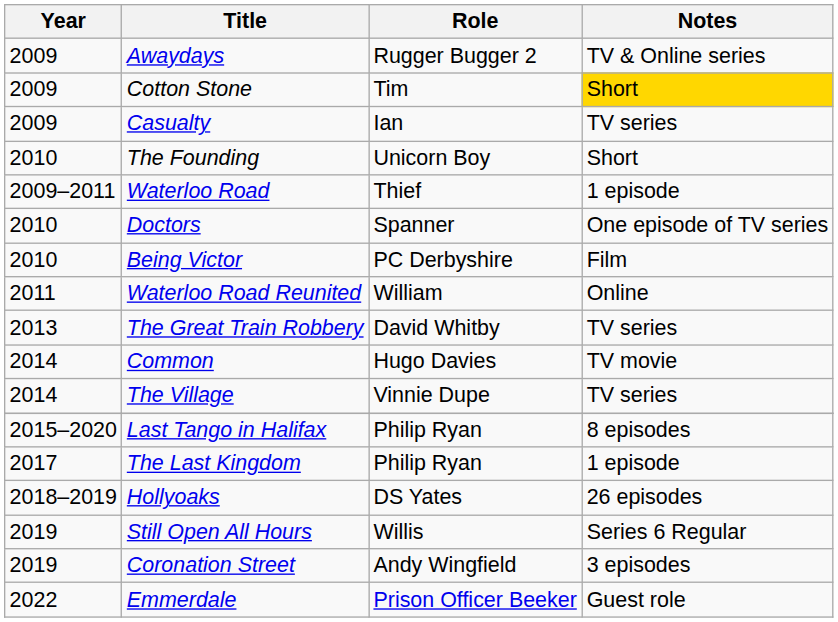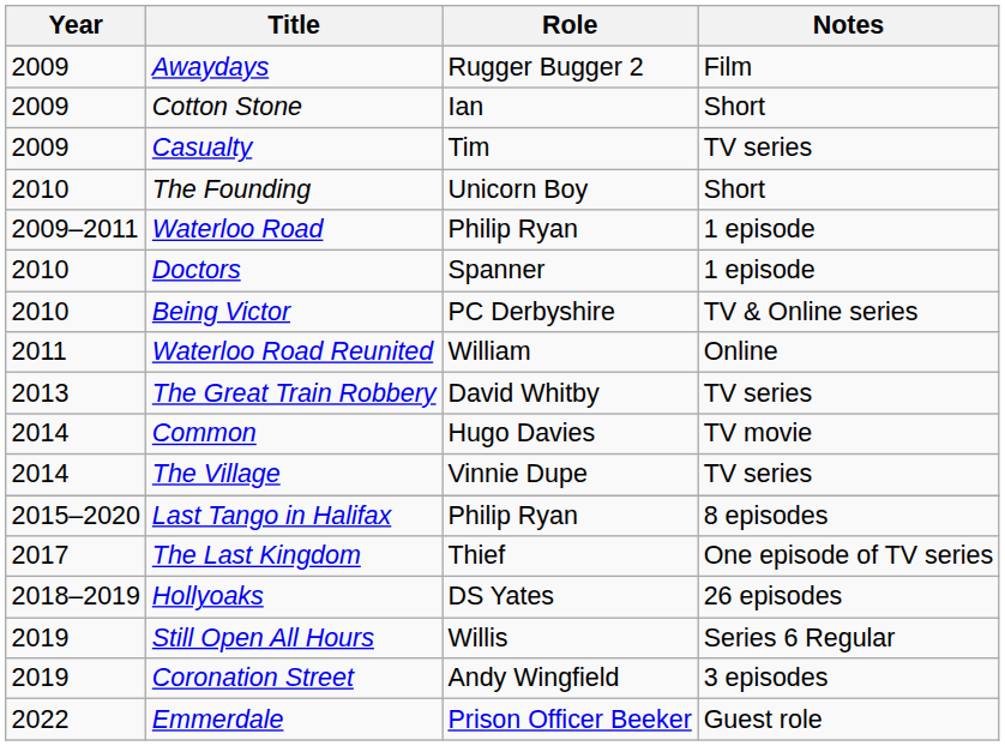 <table class="wikitable sortable">
 <tr>
 <th>Year</th>
 <th>Title</th>
 <th>Role</th>
 <th class="unsortable">Notes</th>
 </tr>
 <tr>
 <td>2009</td>
 <td><em><a href='#'>Awaydays</a></em></td>
 <td>Rugger Bugger 2</td>
-<td>TV & Online series</td>
+<td>Film</td>
 </tr>
 <tr>
 <td>2009</td>
 <td><em>Cotton Stone</em></td>
-<td>Tim</td>
-<td style="background: gold;">Short</td>
+<td>Ian</td>
+<td>Short</td>
 </tr>
 <tr>
 <td>2009</td>
 <td><em><a href='#'>Casualty</a></em></td>
-<td>Ian</td>
+<td>Tim</td>
 <td>TV series</td>
 </tr>
 <tr>
 <td>2010</td>
 <td><em>The Founding</em></td>
 <td>Unicorn Boy</td>
 <td>Short</td>
 </tr>
 <tr>
 <td>2009–2011</td>
 <td><em><a href='#'>Waterloo Road</a></em></td>
-<td>Thief</td>
+<td>Philip Ryan</td>
 <td>1 episode</td>
 </tr>
 <tr>
 <td>2010</td>
 <td><em><a href='#'>Doctors</a></em></td>
 <td>Spanner</td>
-<td>One episode of TV series</td>
+<td>1 episode</td>
 </tr>
 <tr>
 <td>2010</td>
 <td><em><a href='#'>Being Victor</a></em></td>
 <td>PC Derbyshire</td>
-<td>Film</td>
+<td>TV & Online series</td>
 </tr>
 <tr>
 <td>2011</td>
 <td><em><a href='#'>Waterloo Road Reunited</a></em></td>
 <td>William</td>
 <td>Online</td>
 </tr>
 <tr>
 <td>2013</td>
 <td><em><a href='#'>The Great Train Robbery</a></em></td>
 <td>David Whitby</td>
 <td>TV series</td>
 </tr>
 <tr>
 <td>2014</td>
 <td><em><a href='#'>Common</a></em></td>
 <td>Hugo Davies</td>
 <td>TV movie</td>
 </tr>
 <tr>
 <td>2014</td>
 <td><em><a href='#'>The Village</a></em></td>
 <td>Vinnie Dupe</td>
 <td>TV series</td>
 </tr>
 <tr>
 </tr>
 <tr>
 <td>2015–2020</td>
 <td><em><a href='#'>Last Tango in Halifax</a></em></td>
 <td>Philip Ryan</td>
 <td>8 episodes</td>
 </tr>
 <tr>
 <td>2017</td>
 <td><em><a href='#'>The Last Kingdom</a></em></td>
-<td>Philip Ryan</td>
-<td>1 episode</td>
+<td>Thief</td>
+<td>One episode of TV series</td>
 </tr>
 <tr>
 <td>2018–2019</td>
 <td><em><a href='#'>Hollyoaks</a></em></td>
 <td>DS Yates</td>
 <td>26 episodes</td>
 </tr>
 <tr>
 <td>2019</td>
 <td><em><a href='#'>Still Open All Hours</a></em></td>
 <td>Willis</td>
 <td>Series 6 Regular</td>
 </tr>
 <tr>
 <td>2019</td>
 <td><em><a href='#'>Coronation Street</a></em></td>
 <td>Andy Wingfield</td>
 <td>3 episodes</td>
 </tr>
 <tr>
 <td>2022</td>
 <td><em><a href='#'>Emmerdale</a></em></td>
 <td><a href='#'>Prison Officer Beeker</a></td>
 <td>Guest role</td>
 </tr>
 </table>
